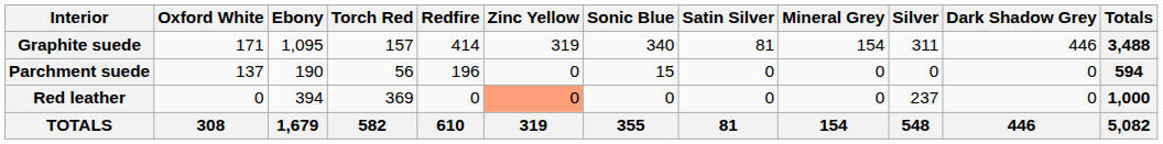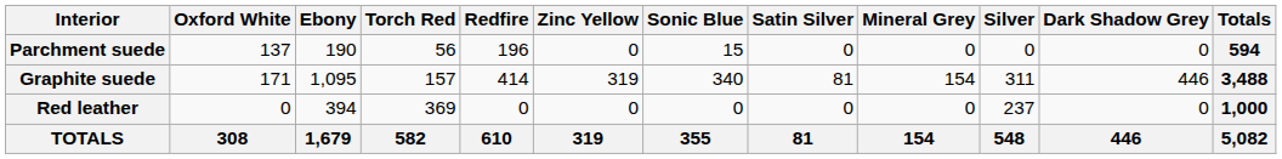 <table class=wikitable>
 <tr>
 <th>Interior</th>
 <th>Oxford White</th>
 <th>Ebony</th>
 <th>Torch Red</th>
 <th>Redfire</th>
 <th>Zinc Yellow</th>
 <th>Sonic Blue</th>
 <th>Satin Silver</th>
 <th>Mineral Grey</th>
 <th>Silver</th>
 <th>Dark Shadow Grey</th>
 <th>Totals</th>
 </tr>
 <tr>
+<th>Parchment suede</th>
+<td align=right>137</td>
+<td align=right>190</td>
+<td align=right>56</td>
+<td align=right>196</td>
+<td align=right>0</td>
+<td align=right>15</td>
+<td align=right>0</td>
+<td align=right>0</td>
+<td align=right>0</td>
+<td align=right>0</td>
+<th>594</th>
+</tr>
+<tr>
 <th>Graphite suede</th>
 <td align=right>171</td>
 <td align=right>1,095</td>
 <td align=right>157</td>
 <td align=right>414</td>
 <td align=right>319</td>
 <td align=right>340</td>
 <td align=right>81</td>
 <td align=right>154</td>
 <td align=right>311</td>
 <td align=right>446</td>
 <th>3,488</th>
 </tr>
 <tr>
-<th>Parchment suede</th>
-<td align=right>137</td>
-<td align=right>190</td>
-<td align=right>56</td>
-<td align=right>196</td>
-<td align=right>0</td>
-<td align=right>15</td>
-<td align=right>0</td>
-<td align=right>0</td>
-<td align=right>0</td>
-<td align=right>0</td>
-<th>594</th>
-</tr>
-<tr>
 <th>Red leather</th>
 <td align=right>0</td>
 <td align=right>394</td>
 <td align=right>369</td>
 <td align=right>0</td>
-<td align=right style="background: lightsalmon;">0</td>
+<td align=right>0</td>
 <td align=right>0</td>
 <td align=right>0</td>
 <td align=right>0</td>
 <td align=right>237</td>
 <td align=right>0</td>
 <th>1,000</th>
 </tr>
 <tr>
 <th>TOTALS</th>
 <th>308</th>
 <th>1,679</th>
 <th>582</th>
 <th>610</th>
 <th>319</th>
 <th>355</th>
 <th>81</th>
 <th>154</th>
 <th>548</th>
 <th>446</th>
 <th>5,082</th>
 </tr>
 </table>
